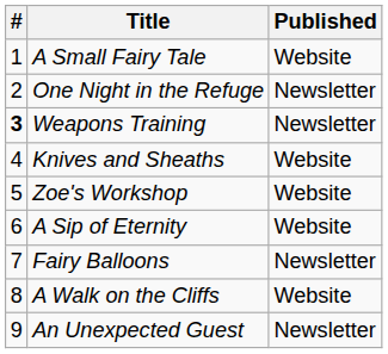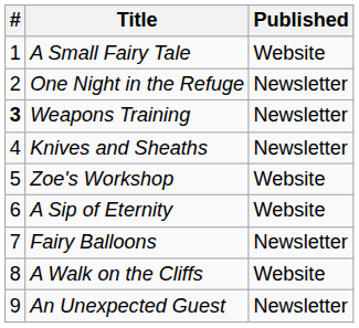 <table class="wikitable">
 <tr>
 <th>#</th>
 <th>Title</th>
 <th>Published</th>
 </tr>
 <tr>
 <td>1</td>
 <td><em>A Small Fairy Tale</em></td>
 <td>Website</td>
 </tr>
 <tr>
 <td>2</td>
 <td><em>One Night in the Refuge</em></td>
 <td>Newsletter</td>
 </tr>
 <tr>
 <td><strong>3</strong></td>
 <td><em>Weapons Training</em></td>
 <td>Newsletter</td>
 </tr>
 <tr>
 <td>4</td>
 <td><em>Knives and Sheaths</em></td>
-<td>Website</td>
+<td>Newsletter</td>
 </tr>
 <tr>
 <td>5</td>
 <td><em>Zoe's Workshop</em></td>
 <td>Website</td>
 </tr>
 <tr>
 <td>6</td>
 <td><em>A Sip of Eternity</em></td>
 <td>Website</td>
 </tr>
 <tr>
 <td>7</td>
 <td><em>Fairy Balloons</em></td>
 <td>Newsletter</td>
 </tr>
 <tr>
 <td>8</td>
 <td><em>A Walk on the Cliffs</em></td>
 <td>Website</td>
 </tr>
 <tr>
 <td>9</td>
 <td><em>An Unexpected Guest</em></td>
 <td>Newsletter</td>
 </tr>
 </table>
